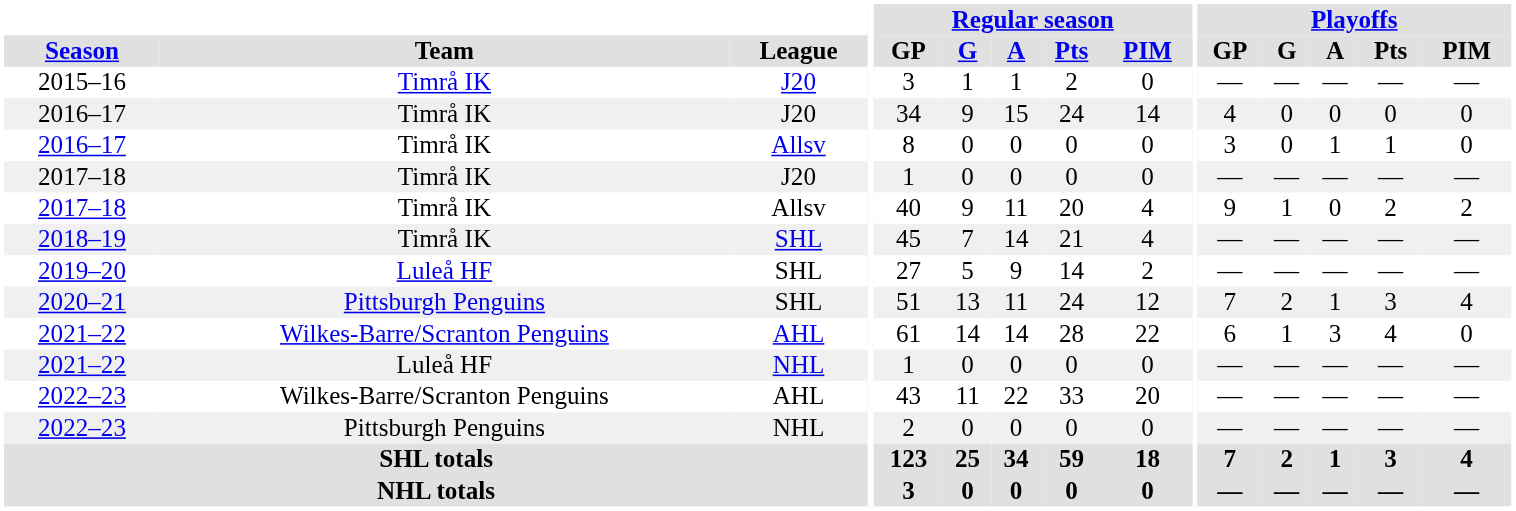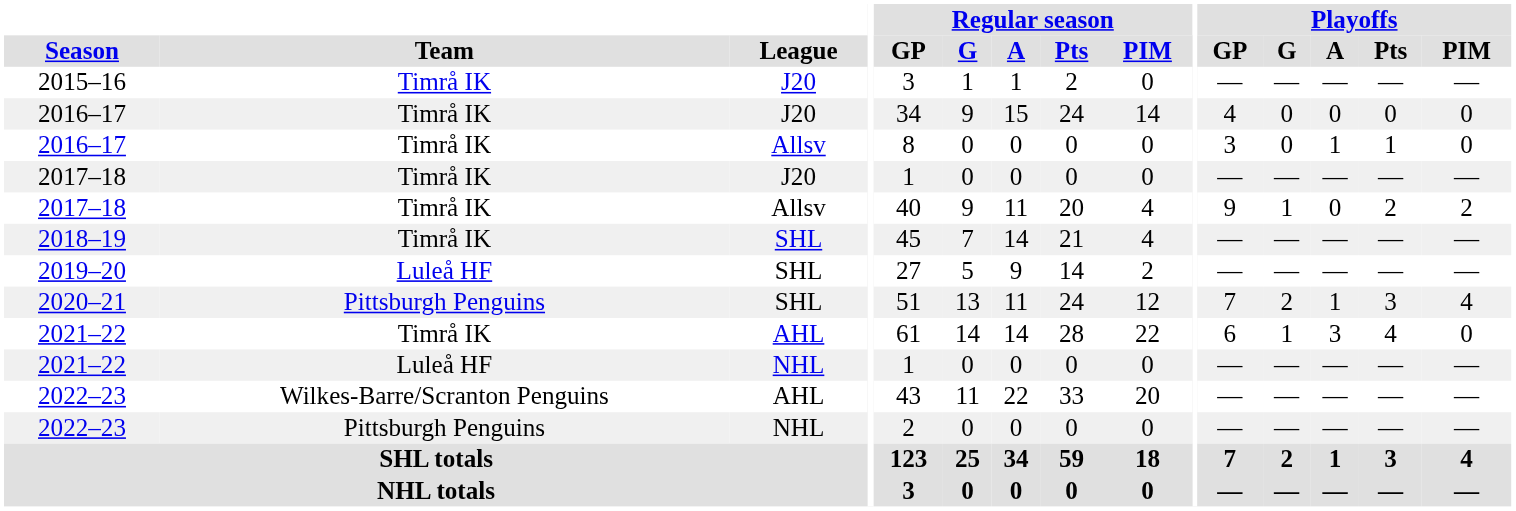 <table border="0" cellpadding="1" cellspacing="0" style="text-align:center; width:60em">
 <tr bgcolor="#e0e0e0">
 <th colspan="3" bgcolor="#ffffff"></th>
 <th rowspan="99" bgcolor="#ffffff"></th>
 <th colspan="5"><a href='#'>Regular season</a></th>
 <th rowspan="99" bgcolor="#ffffff"></th>
 <th colspan="5"><a href='#'>Playoffs</a></th>
 </tr>
 <tr bgcolor="#e0e0e0">
 <th><a href='#'>Season</a></th>
 <th>Team</th>
 <th>League</th>
 <th>GP</th>
 <th><a href='#'>G</a></th>
 <th><a href='#'>A</a></th>
 <th><a href='#'>Pts</a></th>
 <th><a href='#'>PIM</a></th>
 <th>GP</th>
 <th>G</th>
 <th>A</th>
 <th>Pts</th>
 <th>PIM</th>
 </tr>
 <tr>
 <td>2015–16</td>
 <td><a href='#'>Timrå IK</a></td>
 <td><a href='#'>J20</a></td>
 <td>3</td>
 <td>1</td>
 <td>1</td>
 <td>2</td>
 <td>0</td>
 <td>—</td>
 <td>—</td>
 <td>—</td>
 <td>—</td>
 <td>—</td>
 </tr>
 <tr bgcolor="#f0f0f0">
 <td>2016–17</td>
 <td>Timrå IK</td>
 <td>J20</td>
 <td>34</td>
 <td>9</td>
 <td>15</td>
 <td>24</td>
 <td>14</td>
 <td>4</td>
 <td>0</td>
 <td>0</td>
 <td>0</td>
 <td>0</td>
 </tr>
 <tr>
 <td><a href='#'>2016–17</a></td>
 <td>Timrå IK</td>
 <td><a href='#'>Allsv</a></td>
 <td>8</td>
 <td>0</td>
 <td>0</td>
 <td>0</td>
 <td>0</td>
 <td>3</td>
 <td>0</td>
 <td>1</td>
 <td>1</td>
 <td>0</td>
 </tr>
 <tr bgcolor="#f0f0f0">
 <td>2017–18</td>
 <td>Timrå IK</td>
 <td>J20</td>
 <td>1</td>
 <td>0</td>
 <td>0</td>
 <td>0</td>
 <td>0</td>
 <td>—</td>
 <td>—</td>
 <td>—</td>
 <td>—</td>
 <td>—</td>
 </tr>
 <tr>
 <td><a href='#'>2017–18</a></td>
 <td>Timrå IK</td>
 <td>Allsv</td>
 <td>40</td>
 <td>9</td>
 <td>11</td>
 <td>20</td>
 <td>4</td>
 <td>9</td>
 <td>1</td>
 <td>0</td>
 <td>2</td>
 <td>2</td>
 </tr>
 <tr bgcolor="#f0f0f0">
 <td><a href='#'>2018–19</a></td>
 <td>Timrå IK</td>
 <td><a href='#'>SHL</a></td>
 <td>45</td>
 <td>7</td>
 <td>14</td>
 <td>21</td>
 <td>4</td>
 <td>—</td>
 <td>—</td>
 <td>—</td>
 <td>—</td>
 <td>—</td>
 </tr>
 <tr>
 <td><a href='#'>2019–20</a></td>
 <td><a href='#'>Luleå HF</a></td>
 <td>SHL</td>
 <td>27</td>
 <td>5</td>
 <td>9</td>
 <td>14</td>
 <td>2</td>
 <td>—</td>
 <td>—</td>
 <td>—</td>
 <td>—</td>
 <td>—</td>
 </tr>
 <tr bgcolor="#f0f0f0">
 <td><a href='#'>2020–21</a></td>
 <td><a href='#'>Pittsburgh Penguins</a></td>
 <td>SHL</td>
 <td>51</td>
 <td>13</td>
 <td>11</td>
 <td>24</td>
 <td>12</td>
 <td>7</td>
 <td>2</td>
 <td>1</td>
 <td>3</td>
 <td>4</td>
 </tr>
 <tr>
 <td><a href='#'>2021–22</a></td>
-<td><a href='#'>Wilkes-Barre/Scranton Penguins</a></td>
+<td>Timrå IK</td>
 <td><a href='#'>AHL</a></td>
 <td>61</td>
 <td>14</td>
 <td>14</td>
 <td>28</td>
 <td>22</td>
 <td>6</td>
 <td>1</td>
 <td>3</td>
 <td>4</td>
 <td>0</td>
 </tr>
 <tr bgcolor="#f0f0f0">
 <td><a href='#'>2021–22</a></td>
 <td>Luleå HF</td>
 <td><a href='#'>NHL</a></td>
 <td>1</td>
 <td>0</td>
 <td>0</td>
 <td>0</td>
 <td>0</td>
 <td>—</td>
 <td>—</td>
 <td>—</td>
 <td>—</td>
 <td>—</td>
 </tr>
 <tr>
 <td><a href='#'>2022–23</a></td>
 <td>Wilkes-Barre/Scranton Penguins</td>
 <td>AHL</td>
 <td>43</td>
 <td>11</td>
 <td>22</td>
 <td>33</td>
 <td>20</td>
 <td>—</td>
 <td>—</td>
 <td>—</td>
 <td>—</td>
 <td>—</td>
 </tr>
 <tr bgcolor="#f0f0f0">
 <td><a href='#'>2022–23</a></td>
 <td>Pittsburgh Penguins</td>
 <td>NHL</td>
 <td>2</td>
 <td>0</td>
 <td>0</td>
 <td>0</td>
 <td>0</td>
 <td>—</td>
 <td>—</td>
 <td>—</td>
 <td>—</td>
 <td>—</td>
 </tr>
 <tr bgcolor="#e0e0e0">
 <th colspan="3">SHL totals</th>
 <th>123</th>
 <th>25</th>
 <th>34</th>
 <th>59</th>
 <th>18</th>
 <th>7</th>
 <th>2</th>
 <th>1</th>
 <th>3</th>
 <th>4</th>
 </tr>
 <tr bgcolor="#e0e0e0">
 <th colspan="3">NHL totals</th>
 <th>3</th>
 <th>0</th>
 <th>0</th>
 <th>0</th>
 <th>0</th>
 <th>—</th>
 <th>—</th>
 <th>—</th>
 <th>—</th>
 <th>—</th>
 </tr>
 </table>
